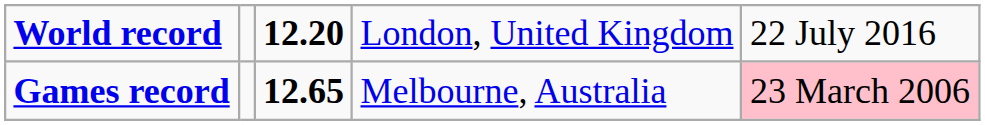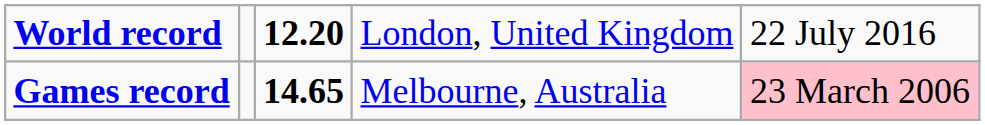 <table class="wikitable">
 <tr>
 <td><a href='#'><strong>World record</strong></a></td>
 <td></td>
 <td><strong>12.20</strong></td>
 <td><a href='#'>London</a>, <a href='#'>United Kingdom</a></td>
 <td>22 July 2016</td>
 </tr>
 <tr>
 <td><a href='#'><strong>Games record</strong></a></td>
 <td></td>
-<td><strong>12.65</strong></td>
+<td><strong>14.65</strong></td>
 <td><a href='#'>Melbourne</a>, <a href='#'>Australia</a></td>
 <td style="background: pink;">23 March 2006</td>
 </tr>
 </table>
